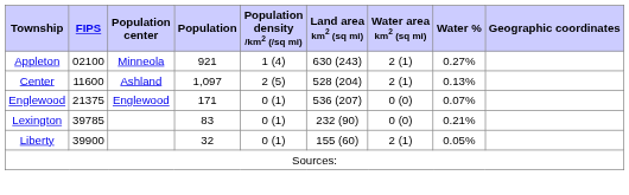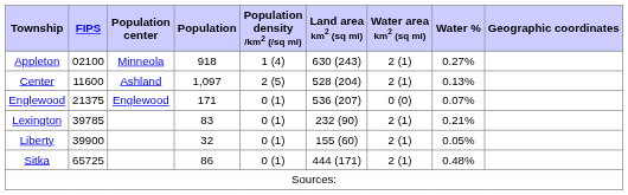 <table class="toccolours" border=1 cellspacing=0 cellpadding=4 style="text-align:center; border-collapse:collapse; font-size:90%;">
 <tr style="background:#ccccff">
 <th>Township</th>
 <th><a href='#'>FIPS</a></th>
 <th>Population<br>center</th>
 <th>Population</th>
 <th>Population<br>density<br><small>/km<sup>2</sup> (/sq mi)</small></th>
 <th>Land area<br><small>km<sup>2</sup> (sq mi)</small></th>
 <th>Water area<br><small>km<sup>2</sup> (sq mi)</small></th>
 <th>Water %</th>
 <th>Geographic coordinates</th>
 </tr>
 <tr>
 <td><a href='#'>Appleton</a></td>
 <td>02100</td>
 <td><a href='#'>Minneola</a></td>
-<td>921</td>
+<td>918</td>
 <td>1 (4)</td>
 <td>630 (243)</td>
 <td>2 (1)</td>
 <td>0.27%</td>
 <td></td>
 </tr>
 <tr>
 <td><a href='#'>Center</a></td>
 <td>11600</td>
 <td><a href='#'>Ashland</a></td>
 <td>1,097</td>
 <td>2 (5)</td>
 <td>528 (204)</td>
 <td>2 (1)</td>
 <td>0.13%</td>
 <td></td>
 </tr>
 <tr>
 <td><a href='#'>Englewood</a></td>
 <td>21375</td>
 <td><a href='#'>Englewood</a></td>
 <td>171</td>
 <td>0 (1)</td>
 <td>536 (207)</td>
 <td>0 (0)</td>
 <td>0.07%</td>
 <td></td>
 </tr>
 <tr>
 <td><a href='#'>Lexington</a></td>
 <td>39785</td>
 <td></td>
 <td>83</td>
 <td>0 (1)</td>
 <td>232 (90)</td>
-<td>0 (0)</td>
+<td>2 (1)</td>
 <td>0.21%</td>
 <td></td>
 </tr>
 <tr>
 <td><a href='#'>Liberty</a></td>
 <td>39900</td>
 <td></td>
 <td>32</td>
 <td>0 (1)</td>
 <td>155 (60)</td>
 <td>2 (1)</td>
 <td>0.05%</td>
 <td></td>
 </tr>
 <tr>
+<td><a href='#'>Sitka</a></td>
+<td>65725</td>
+<td></td>
+<td>86</td>
+<td>0 (1)</td>
+<td>444 (171)</td>
+<td>2 (1)</td>
+<td>0.48%</td>
+<td></td>
+</tr>
+<tr>
 <td colspan=9>Sources: </td>
 </tr>
 </table>
